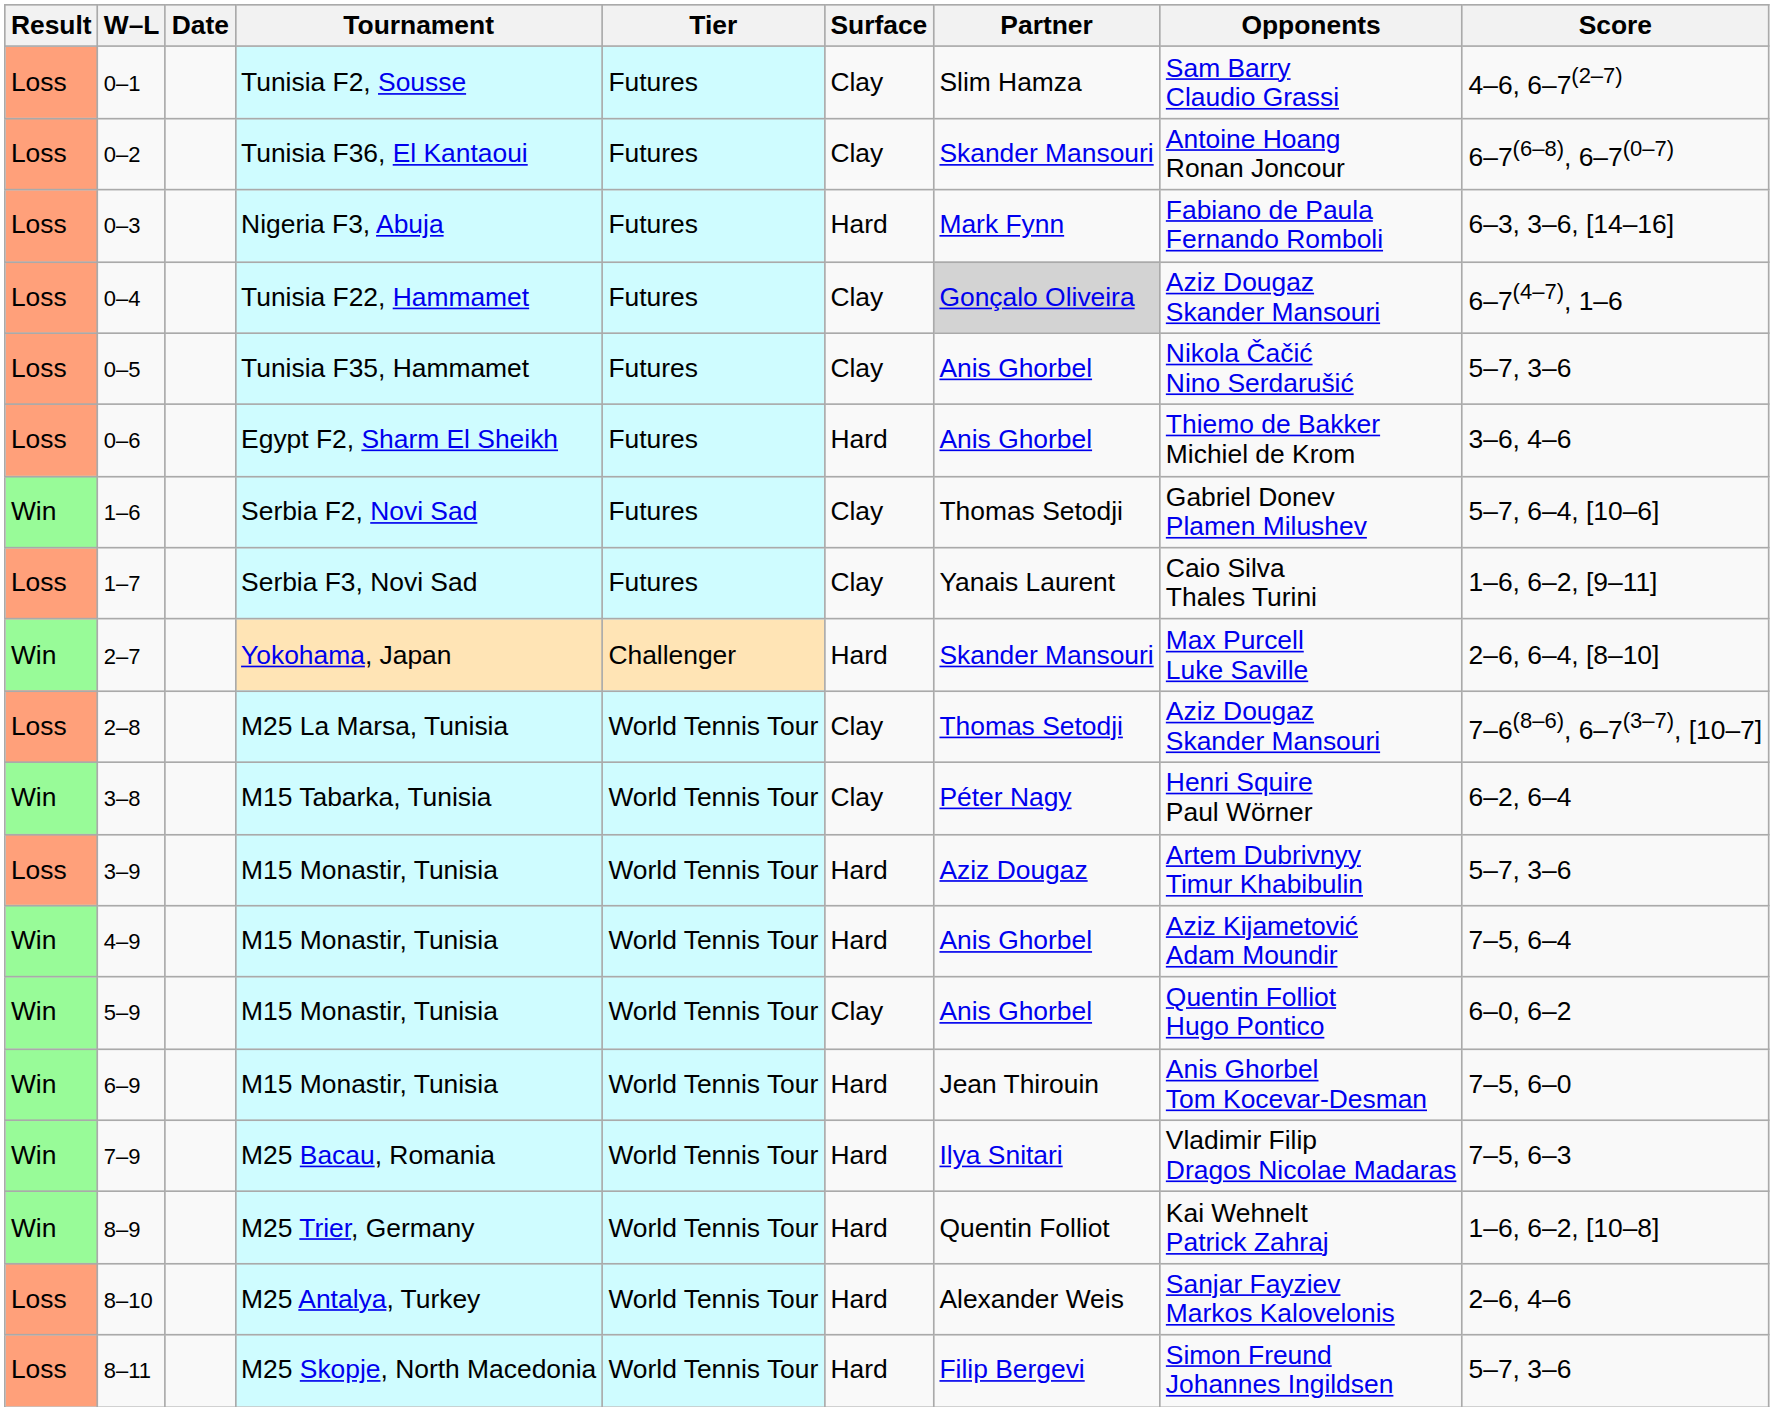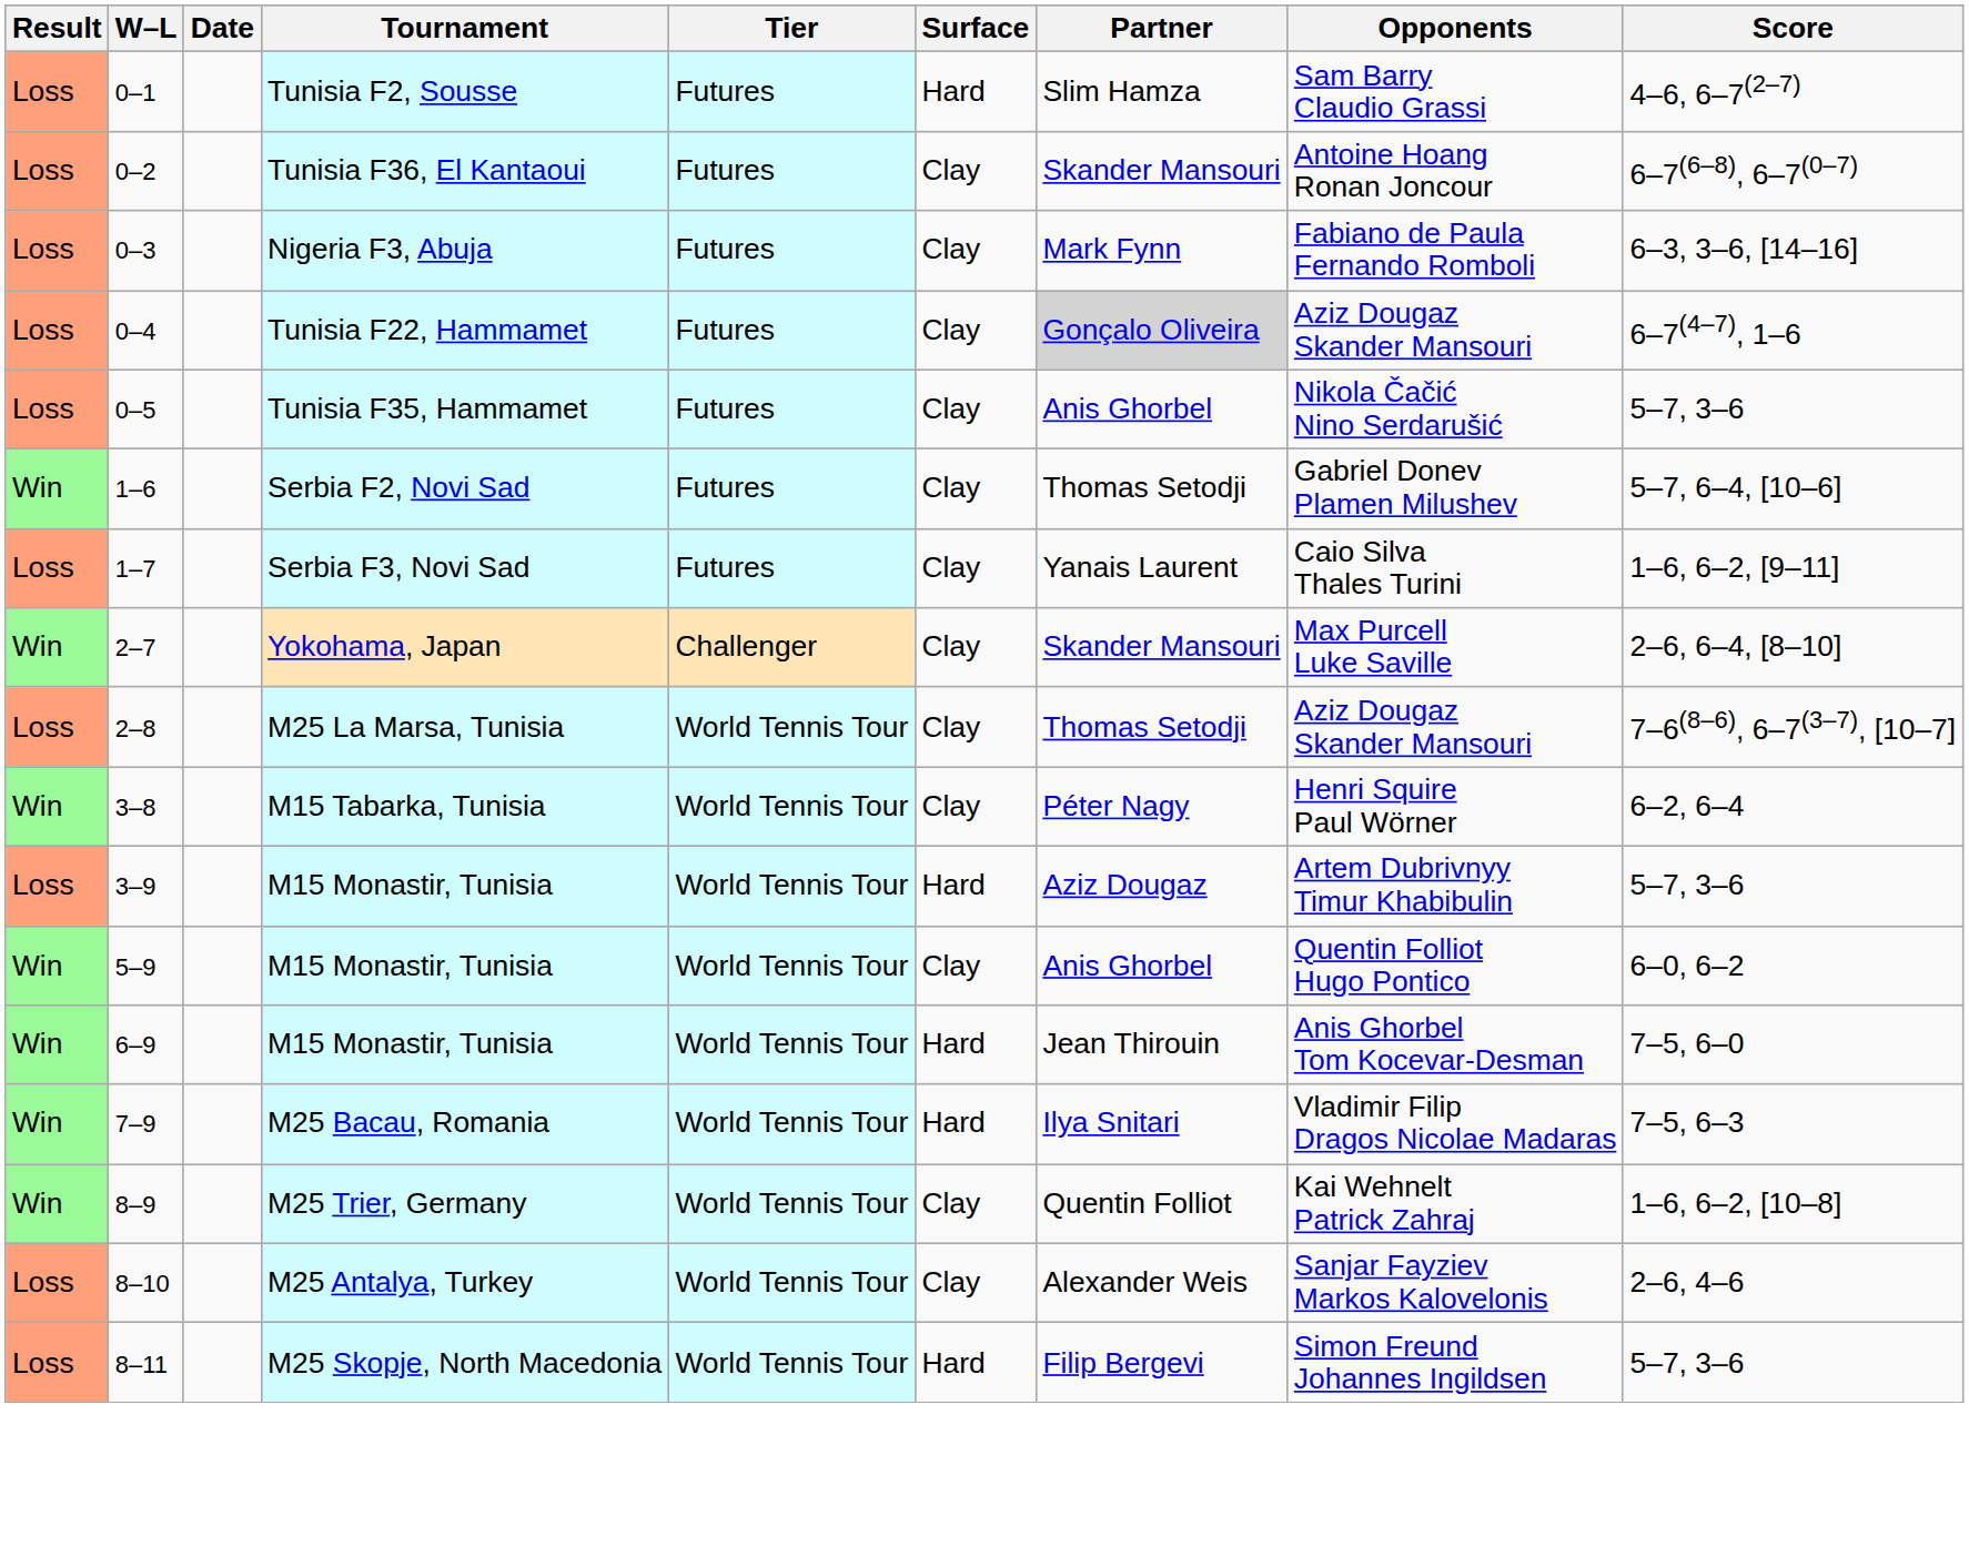 <table class="sortable wikitable">
 <tr>
 <th>Result</th>
 <th class="unsortable">W–L</th>
 <th>Date</th>
 <th>Tournament</th>
 <th>Tier</th>
 <th>Surface</th>
 <th>Partner</th>
 <th>Opponents</th>
 <th class="unsortable">Score</th>
 </tr>
 <tr>
 <td bgcolor=FFA07A>Loss</td>
 <td><small>0–1</small></td>
 <td></td>
 <td style="background:#cffcff;">Tunisia F2, <a href='#'>Sousse</a></td>
 <td style="background:#cffcff;">Futures</td>
-<td>Clay</td>
+<td>Hard</td>
 <td> Slim Hamza</td>
 <td> <a href='#'>Sam Barry</a><br> <a href='#'>Claudio Grassi</a></td>
 <td>4–6, 6–7<sup>(2–7)</sup></td>
 </tr>
 <tr>
 <td bgcolor=FFA07A>Loss</td>
 <td><small>0–2</small></td>
 <td></td>
 <td style="background:#cffcff;">Tunisia F36, <a href='#'>El Kantaoui</a></td>
 <td style="background:#cffcff;">Futures</td>
 <td>Clay</td>
 <td> <a href='#'>Skander Mansouri</a></td>
 <td> <a href='#'>Antoine Hoang</a><br> Ronan Joncour</td>
 <td>6–7<sup>(6–8)</sup>, 6–7<sup>(0–7)</sup></td>
 </tr>
 <tr>
 <td bgcolor=FFA07A>Loss</td>
 <td><small>0–3</small></td>
 <td></td>
 <td style="background:#cffcff;">Nigeria F3, <a href='#'>Abuja</a></td>
 <td style="background:#cffcff;">Futures</td>
-<td>Hard</td>
+<td>Clay</td>
 <td> <a href='#'>Mark Fynn</a></td>
 <td> <a href='#'>Fabiano de Paula</a><br> <a href='#'>Fernando Romboli</a></td>
 <td>6–3, 3–6, [14–16]</td>
 </tr>
 <tr>
 <td bgcolor=FFA07A>Loss</td>
 <td><small>0–4</small></td>
 <td></td>
 <td style="background:#cffcff;">Tunisia F22, <a href='#'>Hammamet</a></td>
 <td style="background:#cffcff;">Futures</td>
 <td>Clay</td>
 <td style="background: lightgrey;"> <a href='#'>Gonçalo Oliveira</a></td>
 <td> <a href='#'>Aziz Dougaz</a><br> <a href='#'>Skander Mansouri</a></td>
 <td>6–7<sup>(4–7)</sup>, 1–6</td>
 </tr>
 <tr>
 <td bgcolor=FFA07A>Loss</td>
 <td><small>0–5</small></td>
 <td></td>
 <td style="background:#cffcff;">Tunisia F35, Hammamet</td>
 <td style="background:#cffcff;">Futures</td>
 <td>Clay</td>
 <td> <a href='#'>Anis Ghorbel</a></td>
 <td> <a href='#'>Nikola Čačić</a><br> <a href='#'>Nino Serdarušić</a></td>
 <td>5–7, 3–6</td>
-</tr>
-<tr>
-<td bgcolor=FFA07A>Loss</td>
-<td><small>0–6</small></td>
-<td></td>
-<td style="background:#cffcff;">Egypt F2, <a href='#'>Sharm El Sheikh</a></td>
-<td style="background:#cffcff;">Futures</td>
-<td>Hard</td>
-<td> <a href='#'>Anis Ghorbel</a></td>
-<td> <a href='#'>Thiemo de Bakker</a><br> Michiel de Krom</td>
-<td>3–6, 4–6</td>
 </tr>
 <tr>
 <td bgcolor=98fb98>Win</td>
 <td><small>1–6</small></td>
 <td></td>
 <td style="background:#cffcff;">Serbia F2, <a href='#'>Novi Sad</a></td>
 <td style="background:#cffcff;">Futures</td>
 <td>Clay</td>
 <td> Thomas Setodji</td>
 <td> Gabriel Donev<br> <a href='#'>Plamen Milushev</a></td>
 <td>5–7, 6–4, [10–6]</td>
 </tr>
 <tr>
 <td bgcolor=FFA07A>Loss</td>
 <td><small>1–7</small></td>
 <td></td>
 <td style="background:#cffcff;">Serbia F3, Novi Sad</td>
 <td style="background:#cffcff;">Futures</td>
 <td>Clay</td>
 <td> Yanais Laurent</td>
 <td> Caio Silva<br> Thales Turini</td>
 <td>1–6, 6–2, [9–11]</td>
 </tr>
 <tr>
 <td bgcolor=98fb98>Win</td>
 <td><small>2–7</small></td>
 <td><a href='#'></a></td>
 <td style="background:moccasin;"><a href='#'>Yokohama</a>, Japan</td>
 <td style="background:moccasin;">Challenger</td>
-<td>Hard</td>
+<td>Clay</td>
 <td> <a href='#'>Skander Mansouri</a></td>
 <td> <a href='#'>Max Purcell</a><br> <a href='#'>Luke Saville</a></td>
 <td>2–6, 6–4, [8–10]</td>
 </tr>
 <tr>
 <td bgcolor=FFA07A>Loss</td>
 <td><small>2–8</small></td>
 <td></td>
 <td style="background:#cffcff;">M25 La Marsa, Tunisia</td>
 <td style="background:#cffcff;">World Tennis Tour</td>
 <td>Clay</td>
 <td> <a href='#'>Thomas Setodji</a></td>
 <td> <a href='#'>Aziz Dougaz</a><br> <a href='#'>Skander Mansouri</a></td>
 <td>7–6<sup>(8–6)</sup>, 6–7<sup>(3–7)</sup>, [10–7]</td>
 </tr>
 <tr>
 <td bgcolor=98fb98>Win</td>
 <td><small>3–8</small></td>
 <td></td>
 <td style="background:#cffcff;">M15 Tabarka, Tunisia</td>
 <td style="background:#cffcff;">World Tennis Tour</td>
 <td>Clay</td>
 <td> <a href='#'>Péter Nagy</a></td>
 <td> <a href='#'>Henri Squire</a><br> Paul Wörner</td>
 <td>6–2, 6–4</td>
 </tr>
 <tr>
 <td bgcolor=FFA07A>Loss</td>
 <td><small>3–9</small></td>
 <td></td>
 <td style="background:#cffcff;">M15 Monastir, Tunisia</td>
 <td style="background:#cffcff;">World Tennis Tour</td>
 <td>Hard</td>
 <td> <a href='#'>Aziz Dougaz</a></td>
 <td> <a href='#'>Artem Dubrivnyy</a><br> <a href='#'>Timur Khabibulin</a></td>
 <td>5–7, 3–6</td>
-</tr>
-<tr>
-<td bgcolor=98fb98>Win</td>
-<td><small>4–9</small></td>
-<td></td>
-<td style="background:#cffcff;">M15 Monastir, Tunisia</td>
-<td style="background:#cffcff;">World Tennis Tour</td>
-<td>Hard</td>
-<td> <a href='#'>Anis Ghorbel</a></td>
-<td> <a href='#'>Aziz Kijametović</a><br> <a href='#'>Adam Moundir</a></td>
-<td>7–5, 6–4</td>
 </tr>
 <tr>
 <td bgcolor=98fb98>Win</td>
 <td><small>5–9</small></td>
 <td></td>
 <td style="background:#cffcff;">M15 Monastir, Tunisia</td>
 <td style="background:#cffcff;">World Tennis Tour</td>
 <td>Clay</td>
 <td> <a href='#'>Anis Ghorbel</a></td>
 <td> <a href='#'>Quentin Folliot</a><br> <a href='#'>Hugo Pontico</a></td>
 <td>6–0, 6–2</td>
 </tr>
 <tr>
 <td bgcolor=98fb98>Win</td>
 <td><small>6–9</small></td>
 <td></td>
 <td style="background:#cffcff;">M15 Monastir, Tunisia</td>
 <td style="background:#cffcff;">World Tennis Tour</td>
 <td>Hard</td>
 <td> Jean Thirouin</td>
 <td> <a href='#'>Anis Ghorbel</a><br> <a href='#'>Tom Kocevar-Desman</a></td>
 <td>7–5, 6–0</td>
 </tr>
 <tr>
 <td bgcolor=98fb98>Win</td>
 <td><small>7–9</small></td>
 <td></td>
 <td style="background:#cffcff;">M25 <a href='#'>Bacau</a>, Romania</td>
 <td style="background:#cffcff;">World Tennis Tour</td>
 <td>Hard</td>
 <td> <a href='#'>Ilya Snitari</a></td>
 <td> Vladimir Filip<br> <a href='#'>Dragos Nicolae Madaras</a></td>
 <td>7–5, 6–3</td>
 </tr>
 <tr>
 <td bgcolor=98fb98>Win</td>
 <td><small>8–9</small></td>
 <td></td>
 <td style="background:#cffcff;">M25 <a href='#'>Trier</a>, Germany</td>
 <td style="background:#cffcff;">World Tennis Tour</td>
-<td>Hard</td>
+<td>Clay</td>
 <td> Quentin Folliot</td>
 <td> Kai Wehnelt<br> <a href='#'>Patrick Zahraj</a></td>
 <td>1–6, 6–2, [10–8]</td>
 </tr>
 <tr>
 <td bgcolor=FFA07A>Loss</td>
 <td><small>8–10</small></td>
 <td></td>
 <td style="background:#cffcff;">M25 <a href='#'>Antalya</a>, Turkey</td>
 <td style="background:#cffcff;">World Tennis Tour</td>
-<td>Hard</td>
+<td>Clay</td>
 <td> Alexander Weis</td>
 <td> <a href='#'>Sanjar Fayziev</a><br> <a href='#'>Markos Kalovelonis</a></td>
 <td>2–6, 4–6</td>
 </tr>
 <tr>
 <td bgcolor=FFA07A>Loss</td>
 <td><small>8–11</small></td>
 <td></td>
 <td style="background:#cffcff;">M25 <a href='#'>Skopje</a>, North Macedonia</td>
 <td style="background:#cffcff;">World Tennis Tour</td>
 <td>Hard</td>
 <td> <a href='#'>Filip Bergevi</a></td>
 <td> <a href='#'>Simon Freund</a><br> <a href='#'>Johannes Ingildsen</a></td>
 <td>5–7, 3–6</td>
 </tr>
 </table>
